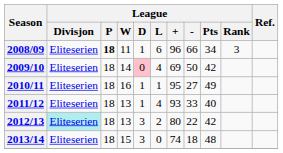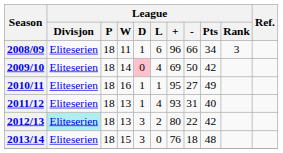 <table class="wikitable" style="text-align: center;">
 <tr>
 <th rowspan=2>Season</th>
 <th colspan=9>League</th>
 <th rowspan=2>Ref.</th>
 </tr>
 <tr>
 <th>Divisjon</th>
 <th style="width: 1em;">P</th>
 <th style="width: 1em;">W</th>
 <th style="width: 1em;">D</th>
 <th style="width: 1em;">L</th>
 <th style="width: 1em;">+</th>
 <th style="width: 1em;">-</th>
 <th style="width: 1em;">Pts</th>
 <th style="width: 1em;">Rank</th>
 </tr>
 <tr>
 <th><a href='#'>2008/09</a></th>
 <td><a href='#'>Eliteserien</a></td>
-<td><strong>18</strong></td>
+<td>18</td>
 <td>11</td>
 <td>1</td>
 <td>6</td>
 <td>96</td>
 <td>66</td>
 <td>34</td>
 <td>3</td>
 <td></td>
 </tr>
 <tr>
 <th><a href='#'>2009/10</a></th>
 <td><a href='#'>Eliteserien</a></td>
 <td>18</td>
 <td>14</td>
 <td style="background: pink;">0</td>
 <td>4</td>
 <td>69</td>
 <td>50</td>
 <td>42</td>
 <td></td>
 <td></td>
 </tr>
 <tr>
 <th><a href='#'>2010/11</a></th>
 <td><a href='#'>Eliteserien</a></td>
 <td>18</td>
 <td>16</td>
 <td>1</td>
 <td>1</td>
 <td>95</td>
 <td>27</td>
 <td>49</td>
 <td></td>
 <td></td>
 </tr>
 <tr>
 <th><a href='#'>2011/12</a></th>
 <td><a href='#'>Eliteserien</a></td>
 <td>18</td>
 <td>13</td>
 <td>1</td>
 <td>4</td>
 <td>93</td>
-<td>33</td>
+<td>31</td>
 <td>40</td>
 <td></td>
 <td></td>
 </tr>
 <tr>
 <th><a href='#'>2012/13</a></th>
 <td style="background: paleturquoise;"><a href='#'>Eliteserien</a></td>
 <td>18</td>
 <td>13</td>
 <td>3</td>
 <td>2</td>
 <td>80</td>
 <td>22</td>
 <td>42</td>
 <td></td>
 <td></td>
 </tr>
 <tr>
 <th><a href='#'>2013/14</a></th>
 <td><a href='#'>Eliteserien</a></td>
 <td>18</td>
 <td>15</td>
 <td>3</td>
 <td>0</td>
-<td>74</td>
+<td>76</td>
 <td>18</td>
 <td>48</td>
 <td></td>
 <td></td>
 </tr>
 <tr>
 </tr>
 </table>
